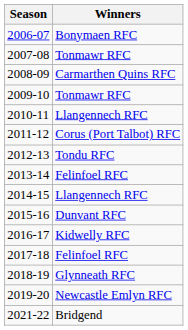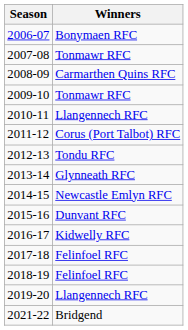 <table class="wikitable">
 <tr>
 <th>Season</th>
 <th>Winners</th>
 </tr>
 <tr>
 <td><a href='#'>2006-07</a></td>
 <td><a href='#'>Bonymaen RFC</a></td>
 </tr>
 <tr>
 <td>2007-08</td>
 <td><a href='#'>Tonmawr RFC</a></td>
 </tr>
 <tr>
 <td>2008-09</td>
 <td><a href='#'>Carmarthen Quins RFC</a></td>
 </tr>
 <tr>
 <td>2009-10</td>
 <td><a href='#'>Tonmawr RFC</a></td>
 </tr>
 <tr>
 <td>2010-11</td>
 <td><a href='#'>Llangennech RFC</a></td>
 </tr>
 <tr>
 <td>2011-12</td>
 <td><a href='#'>Corus (Port Talbot) RFC</a></td>
 </tr>
 <tr>
 <td>2012-13</td>
 <td><a href='#'>Tondu RFC</a></td>
 </tr>
 <tr>
 <td>2013-14</td>
-<td><a href='#'>Felinfoel RFC</a></td>
+<td><a href='#'>Glynneath RFC</a></td>
 </tr>
 <tr>
 <td>2014-15</td>
-<td><a href='#'>Llangennech RFC</a></td>
+<td><a href='#'>Newcastle Emlyn RFC</a></td>
 </tr>
 <tr>
 <td>2015-16</td>
 <td><a href='#'>Dunvant RFC</a></td>
 </tr>
 <tr>
 <td>2016-17</td>
 <td><a href='#'>Kidwelly RFC</a></td>
 </tr>
 <tr>
 <td>2017-18</td>
 <td><a href='#'>Felinfoel RFC</a></td>
 </tr>
 <tr>
 <td>2018-19</td>
-<td><a href='#'>Glynneath RFC</a></td>
+<td><a href='#'>Felinfoel RFC</a></td>
 </tr>
 <tr>
 <td>2019-20</td>
-<td><a href='#'>Newcastle Emlyn RFC</a></td>
+<td><a href='#'>Llangennech RFC</a></td>
 </tr>
 <tr>
 <td>2021-22</td>
 <td>Bridgend</td>
 </tr>
 </table>
